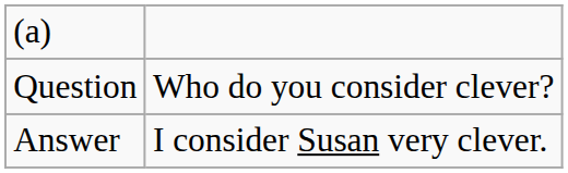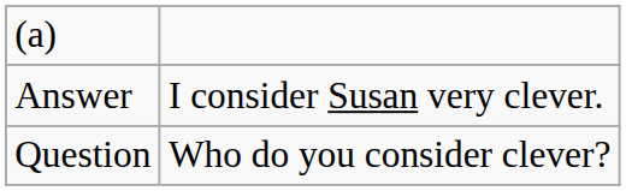 <table class="wikitable">
 <tr>
 <td>(a)</td>
 </tr>
 <tr>
+<td>Answer</td>
+<td>I consider <u>Susan</u> very clever.</td>
+</tr>
+<tr>
 <td>Question</td>
 <td>Who do you consider clever?</td>
 </tr>
-<tr>
-<td>Answer</td>
-<td>I consider <u>Susan</u> very clever.</td>
-</tr>
 </table>
